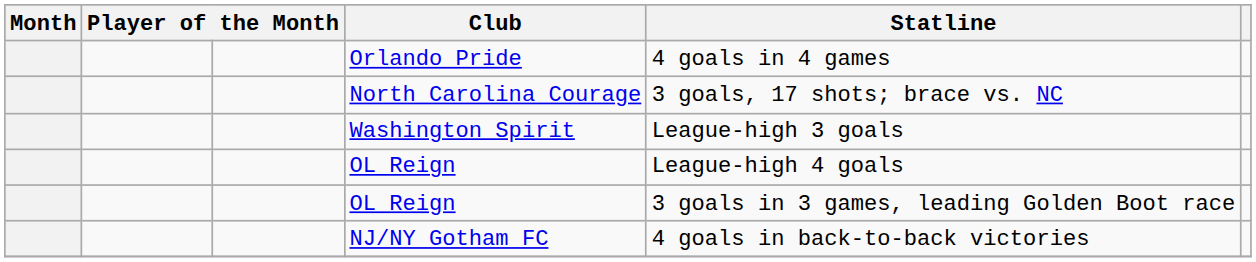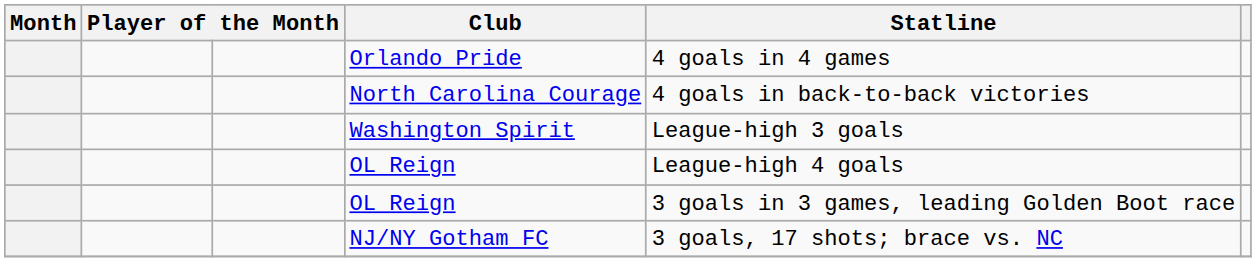 <table class="wikitable sortable">
 <tr>
 <th scope="col">Month</th>
 <th colspan=2 scope="col">Player of the Month</th>
 <th scope="col">Club</th>
 <th scope="col">Statline</th>
 <th scope="col"></th>
 </tr>
 <tr>
 <th scope="row"></th>
 <td></td>
 <td></td>
 <td><a href='#'>Orlando Pride</a></td>
 <td>4 goals in 4 games</td>
 <td></td>
 </tr>
 <tr>
 <th scope="row"></th>
 <td></td>
 <td></td>
 <td><a href='#'>North Carolina Courage</a></td>
-<td>3 goals, 17 shots; brace vs. <a href='#'>NC</a></td>
+<td>4 goals in back-to-back victories</td>
 <td></td>
 </tr>
 <tr>
 <th scope="row"></th>
 <td></td>
 <td></td>
 <td><a href='#'>Washington Spirit</a></td>
 <td>League-high 3 goals</td>
 <td></td>
 </tr>
 <tr>
 <th scope="row"></th>
 <td></td>
 <td></td>
 <td><a href='#'>OL Reign</a></td>
 <td>League-high 4 goals</td>
 <td></td>
 </tr>
 <tr>
 <th scope="row"></th>
 <td></td>
 <td></td>
 <td><a href='#'>OL Reign</a></td>
 <td>3 goals in 3 games, leading Golden Boot race</td>
 <td></td>
 </tr>
 <tr>
 <th scope="row"></th>
 <td></td>
 <td></td>
 <td><a href='#'>NJ/NY Gotham FC</a></td>
-<td>4 goals in back-to-back victories</td>
+<td>3 goals, 17 shots; brace vs. <a href='#'>NC</a></td>
 <td></td>
 </tr>
 <tr>
 </tr>
 </table>
